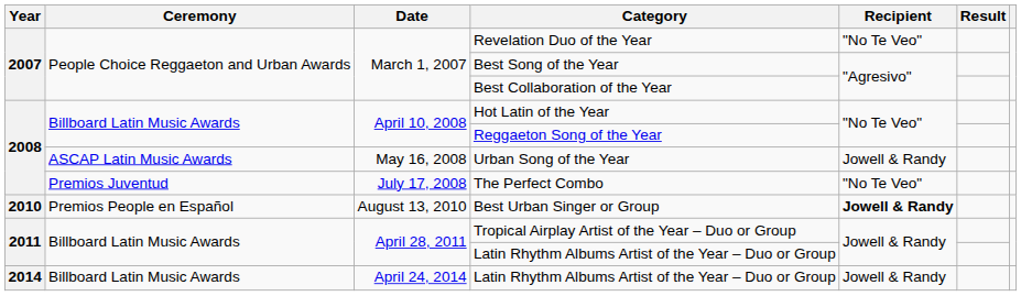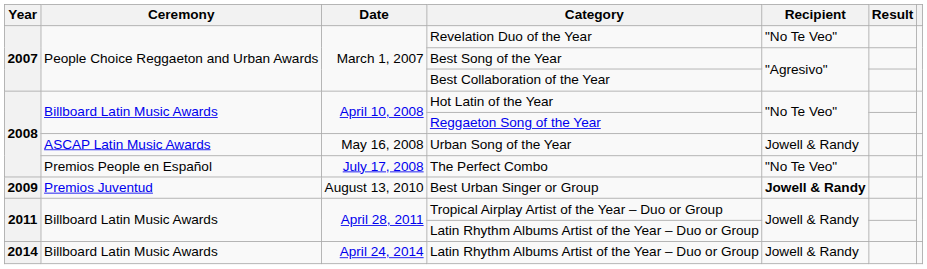 <table class="wikitable plainrowheaders">
 <tr>
 <th>Year</th>
 <th>Ceremony</th>
 <th>Date</th>
 <th>Category</th>
 <th>Recipient</th>
 <th>Result</th>
 <th></th>
 </tr>
 <tr>
 <th scope="row" rowspan="3">2007</th>
 <td rowspan="3">People Choice Reggaeton and Urban Awards</td>
 <td rowspan="3" align="right">March 1, 2007</td>
 <td>Revelation Duo of the Year</td>
 <td>"No Te Veo" </td>
 <td></td>
 <td rowspan="3"></td>
 </tr>
 <tr>
 <td>Best Song of the Year</td>
 <td rowspan="2">"Agresivo" </td>
 <td></td>
 </tr>
 <tr>
 <td>Best Collaboration of the Year</td>
 <td></td>
 </tr>
 <tr>
 <th scope="row" rowspan="4">2008</th>
 <td rowspan="2"><a href='#'>Billboard Latin Music Awards</a></td>
 <td rowspan="2" align="right"><a href='#'>April 10, 2008</a></td>
 <td>Hot Latin of the Year</td>
 <td rowspan="2">"No Te Veo" </td>
 <td></td>
 <td rowspan="2"></td>
 </tr>
 <tr>
 <td><a href='#'>Reggaeton Song of the Year</a></td>
 <td></td>
 </tr>
 <tr>
 <td><a href='#'>ASCAP Latin Music Awards</a></td>
 <td align="right">May 16, 2008</td>
 <td>Urban Song of the Year</td>
 <td>Jowell & Randy</td>
 <td></td>
 <td></td>
 </tr>
 <tr>
-<td><a href='#'>Premios Juventud</a></td>
+<td>Premios People en Español</td>
 <td align="right"><a href='#'>July 17, 2008</a></td>
 <td>The Perfect Combo</td>
 <td>"No Te Veo" </td>
 <td></td>
 <td></td>
 </tr>
 <tr>
-<th scope="row">2010</th>
-<td>Premios People en Español</td>
+<th scope="row">2009</th>
+<td><a href='#'>Premios Juventud</a></td>
 <td align="right">August 13, 2010</td>
 <td>Best Urban Singer or Group</td>
 <td><strong>Jowell & Randy</strong></td>
 <td></td>
 <td></td>
 </tr>
 <tr>
 <th scope="row" rowspan="2">2011</th>
 <td rowspan="2">Billboard Latin Music Awards</td>
 <td rowspan="2" align="right"><a href='#'>April 28, 2011</a></td>
 <td>Tropical Airplay Artist of the Year – Duo or Group</td>
 <td rowspan="2">Jowell & Randy</td>
 <td></td>
 <td rowspan="2"></td>
 </tr>
 <tr>
 <td>Latin Rhythm Albums Artist of the Year – Duo or Group</td>
 <td></td>
 </tr>
 <tr>
 <th scope="row">2014</th>
 <td>Billboard Latin Music Awards</td>
 <td align="right"><a href='#'>April 24, 2014</a></td>
 <td>Latin Rhythm Albums Artist of the Year – Duo or Group</td>
 <td>Jowell & Randy</td>
 <td></td>
 <td></td>
 </tr>
 </table>
